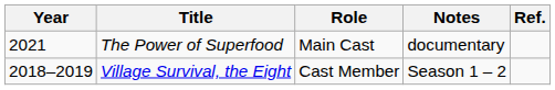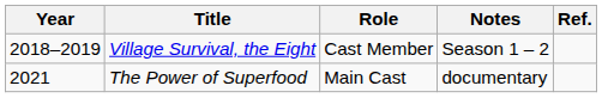 <table class=wikitable>
 <tr>
 <th>Year</th>
 <th>Title</th>
 <th>Role</th>
 <th>Notes</th>
 <th>Ref.</th>
 </tr>
 <tr>
+<td>2018–2019</td>
+<td><em><a href='#'>Village Survival, the Eight</a></em></td>
+<td>Cast Member</td>
+<td>Season 1 – 2</td>
+<td></td>
+</tr>
+<tr>
 <td>2021</td>
 <td><em>The Power of Superfood</em></td>
 <td>Main Cast</td>
 <td>documentary</td>
 <td></td>
 </tr>
-<tr>
-<td>2018–2019</td>
-<td><em><a href='#'>Village Survival, the Eight</a></em></td>
-<td>Cast Member</td>
-<td>Season 1 – 2</td>
-<td></td>
-</tr>
 </table>
